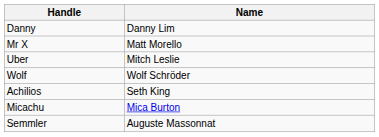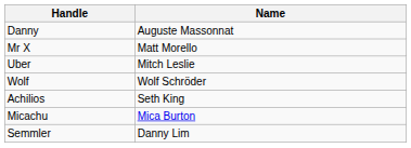 <table class="wikitable" style="width:90%; font-size:95%;">
 <tr>
 <th scope="col">Handle</th>
 <th scope="col">Name</th>
 </tr>
 <tr>
 <td>Danny</td>
-<td>Danny Lim</td>
+<td>Auguste Massonnat</td>
 </tr>
 <tr>
 <td>Mr X</td>
 <td>Matt Morello</td>
 </tr>
 <tr>
 <td>Uber</td>
 <td>Mitch Leslie</td>
 </tr>
 <tr>
 <td>Wolf</td>
 <td>Wolf Schröder</td>
 </tr>
 <tr>
 <td>Achilios</td>
 <td>Seth King</td>
 </tr>
 <tr>
 <td>Micachu</td>
 <td><a href='#'>Mica Burton</a></td>
 </tr>
 <tr>
 <td>Semmler</td>
-<td>Auguste Massonnat</td>
+<td>Danny Lim</td>
 </tr>
 </table>
